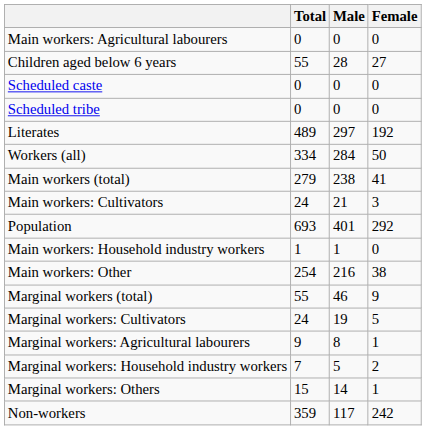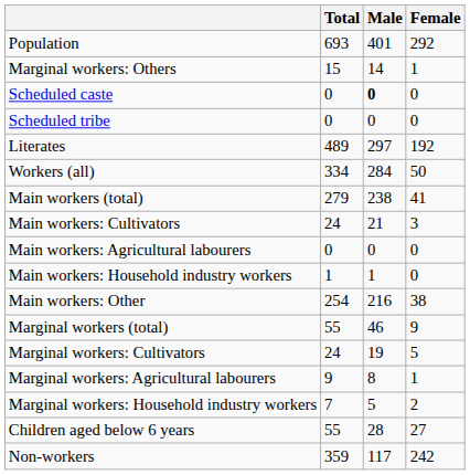 <table class="wikitable sortable">
 <tr>
 <th></th>
 <th>Total</th>
 <th>Male</th>
 <th>Female</th>
 </tr>
 <tr>
-<td>Main workers: Agricultural labourers</td>
-<td>0</td>
-<td>0</td>
-<td>0</td>
+<td>Population</td>
+<td>693</td>
+<td>401</td>
+<td>292</td>
 </tr>
 <tr>
-<td>Children aged below 6 years</td>
-<td>55</td>
-<td>28</td>
-<td>27</td>
+<td>Marginal workers: Others</td>
+<td>15</td>
+<td>14</td>
+<td>1</td>
 </tr>
 <tr>
 <td><a href='#'>Scheduled caste</a></td>
 <td>0</td>
-<td>0</td>
+<td><strong>0</strong></td>
 <td>0</td>
 </tr>
 <tr>
 <td><a href='#'>Scheduled tribe</a></td>
 <td>0</td>
 <td>0</td>
 <td>0</td>
 </tr>
 <tr>
 <td>Literates</td>
 <td>489</td>
 <td>297</td>
 <td>192</td>
 </tr>
 <tr>
 <td>Workers (all)</td>
 <td>334</td>
 <td>284</td>
 <td>50</td>
 </tr>
 <tr>
 <td>Main workers (total)</td>
 <td>279</td>
 <td>238</td>
 <td>41</td>
 </tr>
 <tr>
 <td>Main workers: Cultivators</td>
 <td>24</td>
 <td>21</td>
 <td>3</td>
 </tr>
 <tr>
-<td>Population</td>
-<td>693</td>
-<td>401</td>
-<td>292</td>
+<td>Main workers: Agricultural labourers</td>
+<td>0</td>
+<td>0</td>
+<td>0</td>
 </tr>
 <tr>
 <td>Main workers: Household industry workers</td>
 <td>1</td>
 <td>1</td>
 <td>0</td>
 </tr>
 <tr>
 <td>Main workers: Other</td>
 <td>254</td>
 <td>216</td>
 <td>38</td>
 </tr>
 <tr>
 <td>Marginal workers (total)</td>
 <td>55</td>
 <td>46</td>
 <td>9</td>
 </tr>
 <tr>
 <td>Marginal workers: Cultivators</td>
 <td>24</td>
 <td>19</td>
 <td>5</td>
 </tr>
 <tr>
 <td>Marginal workers: Agricultural labourers</td>
 <td>9</td>
 <td>8</td>
 <td>1</td>
 </tr>
 <tr>
 <td>Marginal workers: Household industry workers</td>
 <td>7</td>
 <td>5</td>
 <td>2</td>
 </tr>
 <tr>
-<td>Marginal workers: Others</td>
-<td>15</td>
-<td>14</td>
-<td>1</td>
+<td>Children aged below 6 years</td>
+<td>55</td>
+<td>28</td>
+<td>27</td>
 </tr>
 <tr>
 <td>Non-workers</td>
 <td>359</td>
 <td>117</td>
 <td>242</td>
 </tr>
 </table>
